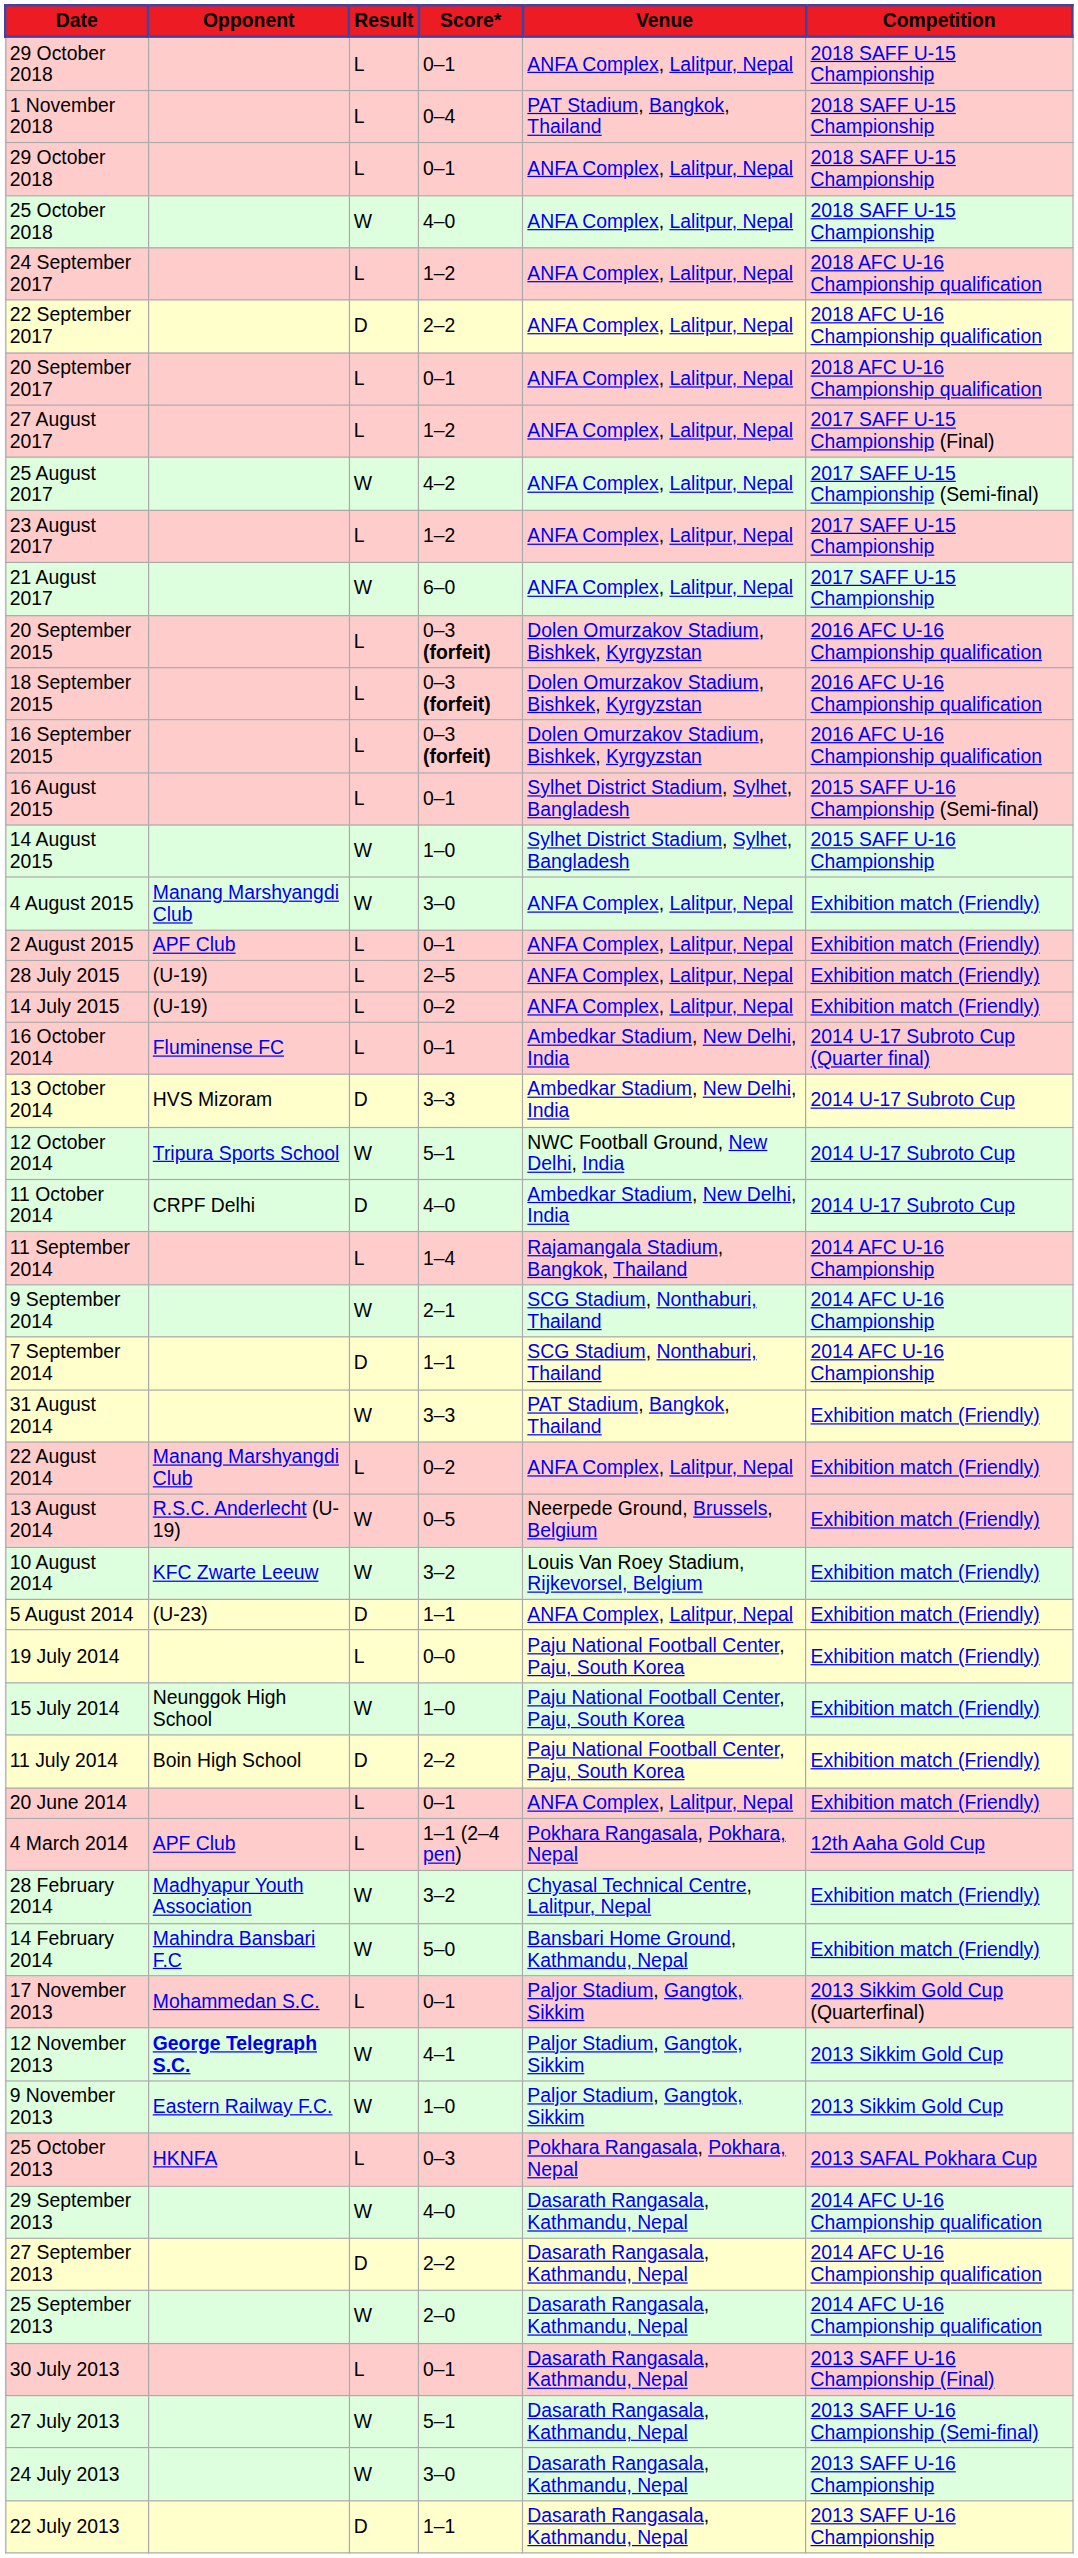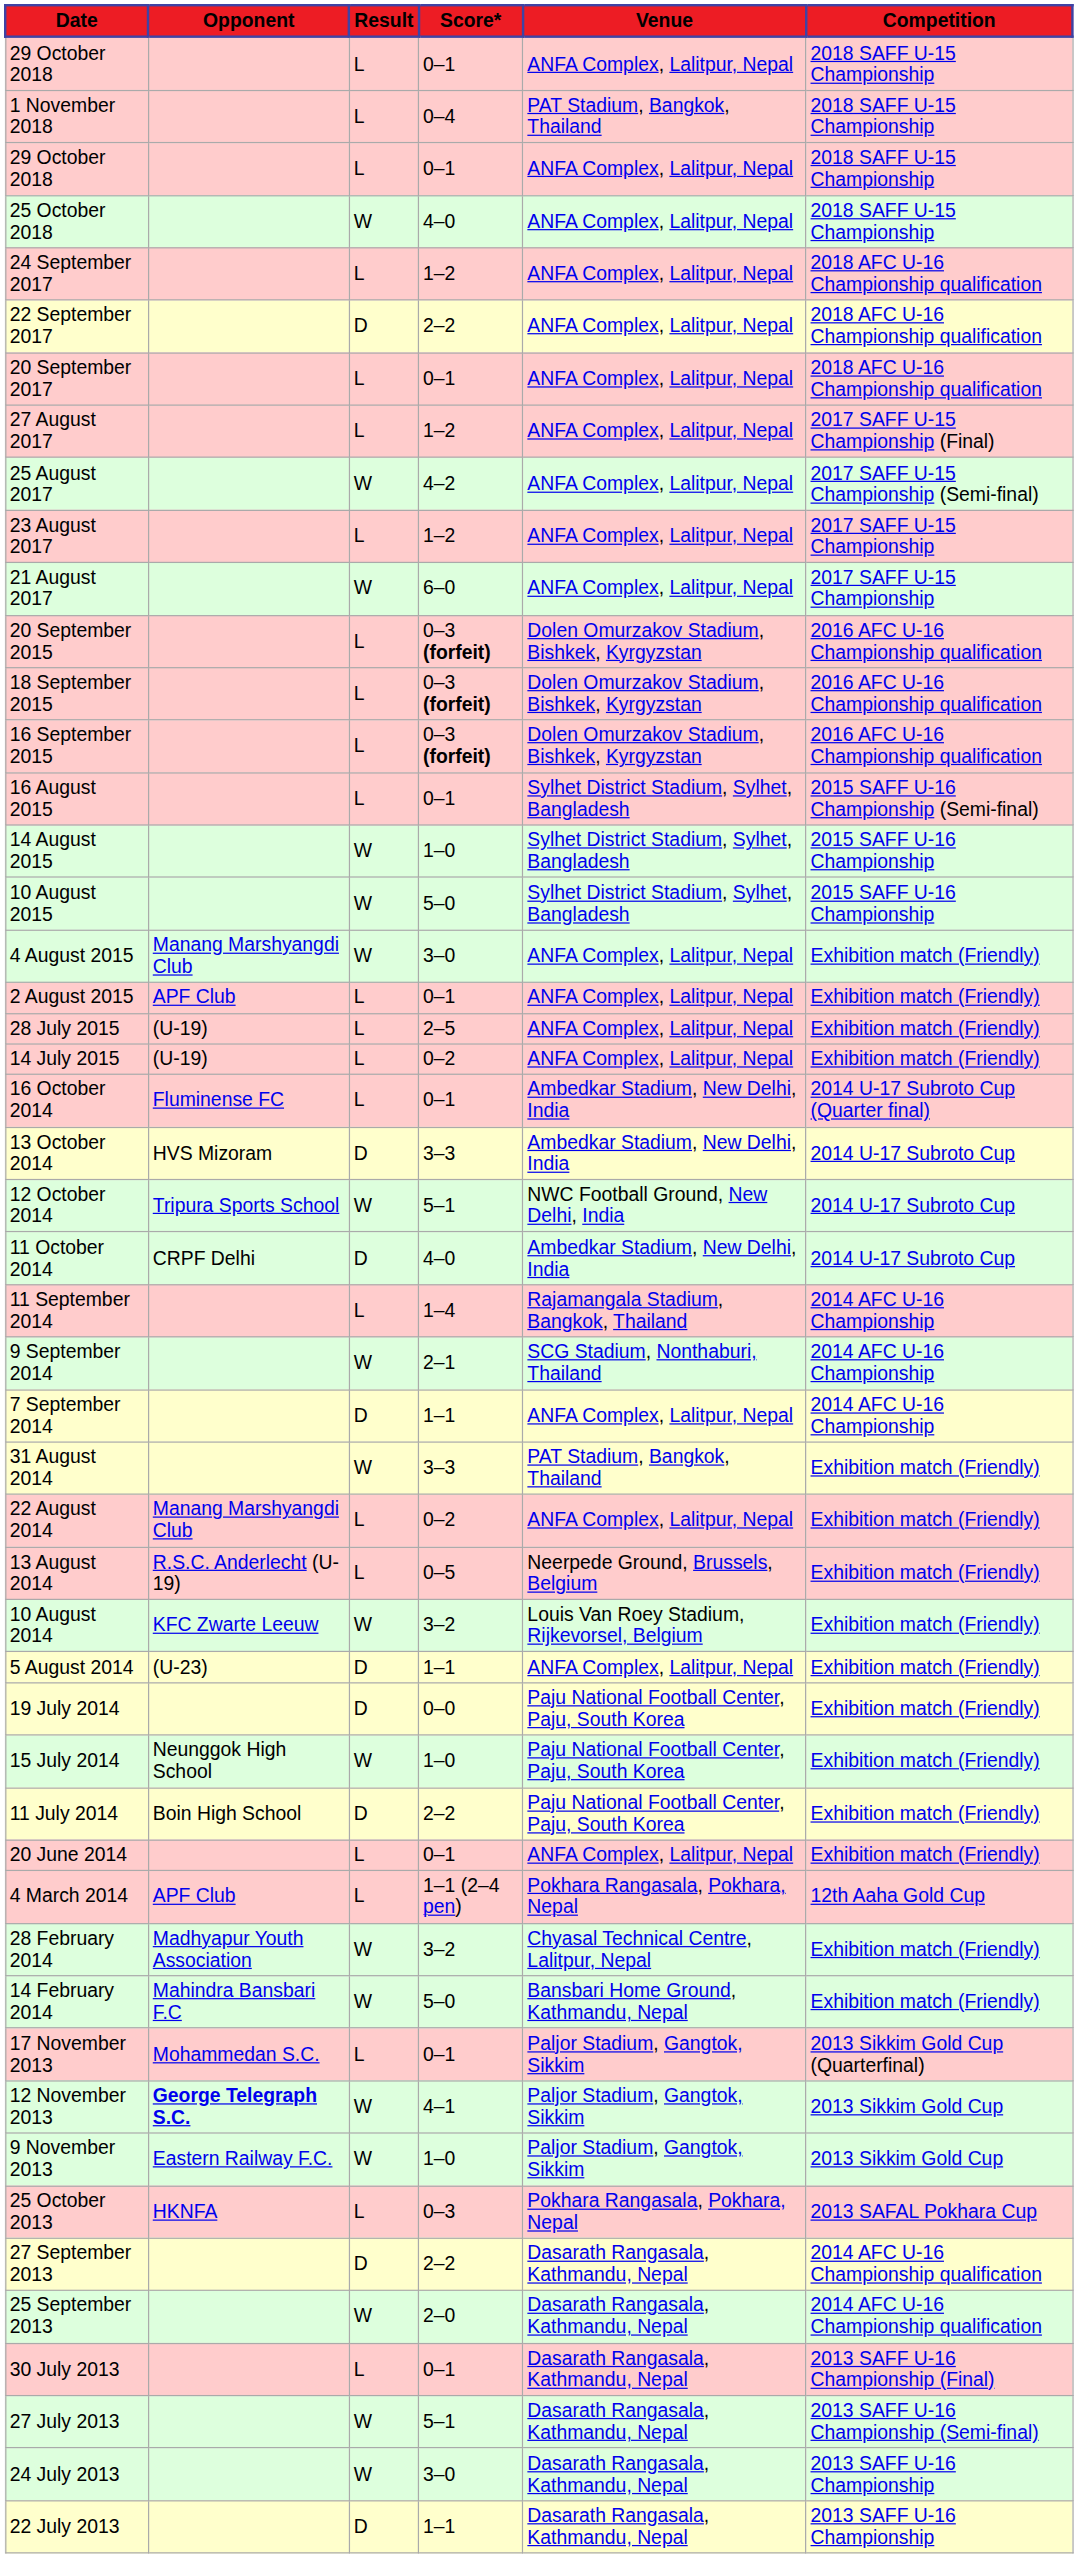 <table width=100% class="wikitable">
 <tr>
 <th style="background:#ED1C24;border: 2px solid #3F43A4;"><span>Date</span></th>
 <th style="background:#ED1C24;border: 2px solid #3F43A4;"><span>Opponent</span></th>
 <th style="background:#ED1C24;border: 2px solid #3F43A4;"><span>Result</span></th>
 <th style="background:#ED1C24;border: 2px solid #3F43A4;"><span>Score*</span></th>
 <th style="background:#ED1C24;border: 2px solid #3F43A4;"><span>Venue</span></th>
 <th style="background:#ED1C24;border: 2px solid #3F43A4;"><span>Competition</span></th>
 </tr>
 <tr style="background:#fcc;;">
 <td>29 October 2018</td>
 <td></td>
 <td>L</td>
 <td>0–1</td>
 <td> <a href='#'>ANFA Complex</a>, <a href='#'>Lalitpur, Nepal</a></td>
 <td><a href='#'>2018 SAFF U-15 Championship</a></td>
 </tr>
 <tr style="background:#fcc;;">
 <td>1 November 2018</td>
 <td></td>
 <td>L</td>
 <td>0–4</td>
 <td> <a href='#'>PAT Stadium</a>, <a href='#'>Bangkok</a>, <a href='#'>Thailand</a></td>
 <td><a href='#'>2018 SAFF U-15 Championship</a></td>
 </tr>
 <tr style="background:#fcc;;">
 <td>29 October 2018</td>
 <td></td>
 <td>L</td>
 <td>0–1</td>
 <td> <a href='#'>ANFA Complex</a>, <a href='#'>Lalitpur, Nepal</a></td>
 <td><a href='#'>2018 SAFF U-15 Championship</a></td>
 </tr>
 <tr style="background:#dfd;">
 <td>25 October 2018</td>
 <td></td>
 <td>W</td>
 <td>4–0</td>
 <td> <a href='#'>ANFA Complex</a>, <a href='#'>Lalitpur, Nepal</a></td>
 <td><a href='#'>2018 SAFF U-15 Championship</a></td>
 </tr>
 <tr style="background:#fcc;">
 <td>24 September 2017</td>
 <td></td>
 <td>L</td>
 <td>1–2</td>
 <td> <a href='#'>ANFA Complex</a>, <a href='#'>Lalitpur, Nepal</a></td>
 <td><a href='#'>2018 AFC U-16 Championship qualification</a></td>
 </tr>
 <tr style ="background: #FFFFCC;">
 <td>22 September 2017</td>
 <td></td>
 <td>D</td>
 <td>2–2</td>
 <td> <a href='#'>ANFA Complex</a>, <a href='#'>Lalitpur, Nepal</a></td>
 <td><a href='#'>2018 AFC U-16 Championship qualification</a></td>
 </tr>
 <tr style="background:#fcc;">
 <td>20 September 2017</td>
 <td></td>
 <td>L</td>
 <td>0–1</td>
 <td> <a href='#'>ANFA Complex</a>, <a href='#'>Lalitpur, Nepal</a></td>
 <td><a href='#'>2018 AFC U-16 Championship qualification</a></td>
 </tr>
 <tr style="background:#fcc;">
 <td>27 August 2017</td>
 <td></td>
 <td>L</td>
 <td>1–2</td>
 <td> <a href='#'>ANFA Complex</a>, <a href='#'>Lalitpur, Nepal</a></td>
 <td><a href='#'>2017 SAFF U-15 Championship</a> (Final)</td>
 </tr>
 <tr style="background:#dfd;">
 <td>25 August 2017</td>
 <td></td>
 <td>W</td>
 <td>4–2</td>
 <td> <a href='#'>ANFA Complex</a>, <a href='#'>Lalitpur, Nepal</a></td>
 <td><a href='#'>2017 SAFF U-15 Championship</a> (Semi-final)</td>
 </tr>
 <tr style="background:#fcc;">
 <td>23 August 2017</td>
 <td></td>
 <td>L</td>
 <td>1–2</td>
 <td> <a href='#'>ANFA Complex</a>, <a href='#'>Lalitpur, Nepal</a></td>
 <td><a href='#'>2017 SAFF U-15 Championship</a></td>
 </tr>
 <tr style="background:#dfd;">
 <td>21 August 2017</td>
 <td></td>
 <td>W</td>
 <td>6–0</td>
 <td> <a href='#'>ANFA Complex</a>, <a href='#'>Lalitpur, Nepal</a></td>
 <td><a href='#'>2017 SAFF U-15 Championship</a></td>
 </tr>
 <tr style="background:#fcc;">
 <td>20 September 2015</td>
 <td></td>
 <td>L</td>
 <td>0–3 <strong>(forfeit)</strong></td>
 <td> <a href='#'>Dolen Omurzakov Stadium</a>, <a href='#'>Bishkek</a>, <a href='#'>Kyrgyzstan</a></td>
 <td><a href='#'>2016 AFC U-16 Championship qualification</a></td>
 </tr>
 <tr style="background:#fcc;">
 <td>18 September 2015</td>
 <td></td>
 <td>L</td>
 <td>0–3 <strong>(forfeit)</strong></td>
 <td> <a href='#'>Dolen Omurzakov Stadium</a>, <a href='#'>Bishkek</a>, <a href='#'>Kyrgyzstan</a></td>
 <td><a href='#'>2016 AFC U-16 Championship qualification</a></td>
 </tr>
 <tr style="background:#fcc;">
 <td>16 September 2015</td>
 <td></td>
 <td>L</td>
 <td>0–3 <strong>(forfeit)</strong></td>
 <td> <a href='#'>Dolen Omurzakov Stadium</a>, <a href='#'>Bishkek</a>, <a href='#'>Kyrgyzstan</a></td>
 <td><a href='#'>2016 AFC U-16 Championship qualification</a></td>
 </tr>
 <tr style="background:#fcc;">
 <td>16 August 2015</td>
 <td></td>
 <td>L</td>
 <td>0–1</td>
 <td> <a href='#'>Sylhet District Stadium</a>, <a href='#'>Sylhet</a>, <a href='#'>Bangladesh</a></td>
 <td><a href='#'>2015 SAFF U-16 Championship</a> (Semi-final)</td>
 </tr>
 <tr style="background:#dfd;">
 <td>14 August 2015</td>
 <td></td>
 <td>W</td>
 <td>1–0</td>
 <td> <a href='#'>Sylhet District Stadium</a>, <a href='#'>Sylhet</a>, <a href='#'>Bangladesh</a></td>
 <td><a href='#'>2015 SAFF U-16 Championship</a></td>
 </tr>
 <tr style="background:#dfd;">
+<td>10 August 2015</td>
+<td></td>
+<td>W</td>
+<td>5–0</td>
+<td> <a href='#'>Sylhet District Stadium</a>, <a href='#'>Sylhet</a>, <a href='#'>Bangladesh</a></td>
+<td><a href='#'>2015 SAFF U-16 Championship</a></td>
+</tr>
+<tr style="background:#dfd;">
 <td>4 August 2015</td>
 <td> <a href='#'>Manang Marshyangdi Club</a></td>
 <td>W</td>
 <td>3–0</td>
 <td> <a href='#'>ANFA Complex</a>, <a href='#'>Lalitpur, Nepal</a></td>
 <td><a href='#'>Exhibition match (Friendly)</a></td>
 </tr>
 <tr style="background:#fcc;">
 <td>2 August 2015</td>
 <td> <a href='#'>APF Club</a></td>
 <td>L</td>
 <td>0–1</td>
 <td> <a href='#'>ANFA Complex</a>, <a href='#'>Lalitpur, Nepal</a></td>
 <td><a href='#'>Exhibition match (Friendly)</a></td>
 </tr>
 <tr style="background:#fcc;">
 <td>28 July 2015</td>
 <td> (U-19)</td>
 <td>L</td>
 <td>2–5</td>
 <td> <a href='#'>ANFA Complex</a>, <a href='#'>Lalitpur, Nepal</a></td>
 <td><a href='#'>Exhibition match (Friendly)</a></td>
 </tr>
 <tr style="background:#fcc;">
 <td>14 July 2015</td>
 <td> (U-19)</td>
 <td>L</td>
 <td>0–2</td>
 <td> <a href='#'>ANFA Complex</a>, <a href='#'>Lalitpur, Nepal</a></td>
 <td><a href='#'>Exhibition match (Friendly)</a></td>
 </tr>
 <tr style="background:#fcc;">
 <td>16 October 2014</td>
 <td> <a href='#'>Fluminense FC</a></td>
 <td>L</td>
 <td>0–1</td>
 <td> <a href='#'>Ambedkar Stadium</a>, <a href='#'>New Delhi</a>, <a href='#'>India</a></td>
 <td><a href='#'>2014 U-17 Subroto Cup (Quarter final)</a></td>
 </tr>
 <tr style ="background: #FFFFCC;">
 <td>13 October 2014</td>
 <td> HVS Mizoram</td>
 <td>D</td>
 <td>3–3</td>
 <td> <a href='#'>Ambedkar Stadium</a>, <a href='#'>New Delhi</a>, <a href='#'>India</a></td>
 <td><a href='#'>2014 U-17 Subroto Cup</a></td>
 </tr>
 <tr style ="background:#dfd;">
 <td>12 October 2014</td>
 <td> <a href='#'>Tripura Sports School</a></td>
 <td>W</td>
 <td>5–1</td>
 <td> NWC Football Ground, <a href='#'>New Delhi</a>, <a href='#'>India</a></td>
 <td><a href='#'>2014 U-17 Subroto Cup</a></td>
 </tr>
 <tr style ="background:#dfd;">
 <td>11 October 2014</td>
 <td> CRPF Delhi</td>
 <td>D</td>
 <td>4–0</td>
 <td> <a href='#'>Ambedkar Stadium</a>, <a href='#'>New Delhi</a>, <a href='#'>India</a></td>
 <td><a href='#'>2014 U-17 Subroto Cup</a></td>
 </tr>
 <tr style="background:#fcc;">
 <td>11 September 2014</td>
 <td></td>
 <td>L</td>
 <td>1–4</td>
 <td> <a href='#'>Rajamangala Stadium</a>, <a href='#'>Bangkok</a>, <a href='#'>Thailand</a></td>
 <td><a href='#'>2014 AFC U-16 Championship</a></td>
 </tr>
 <tr style ="background:#dfd;">
 <td>9 September 2014</td>
 <td></td>
 <td>W</td>
 <td>2–1</td>
 <td> <a href='#'>SCG Stadium</a>, <a href='#'>Nonthaburi, Thailand</a></td>
 <td><a href='#'>2014 AFC U-16 Championship</a></td>
 </tr>
 <tr style ="background: #FFFFCC;">
 <td>7 September 2014</td>
 <td></td>
 <td>D</td>
 <td>1–1</td>
-<td> <a href='#'>SCG Stadium</a>, <a href='#'>Nonthaburi, Thailand</a></td>
+<td> <a href='#'>ANFA Complex</a>, <a href='#'>Lalitpur, Nepal</a></td>
 <td><a href='#'>2014 AFC U-16 Championship</a></td>
 </tr>
 <tr style="background:#FFFFCC;">
 <td>31 August 2014</td>
 <td></td>
 <td>W</td>
 <td>3–3</td>
 <td> <a href='#'>PAT Stadium</a>, <a href='#'>Bangkok</a>, <a href='#'>Thailand</a></td>
 <td><a href='#'>Exhibition match (Friendly)</a></td>
 </tr>
 <tr style="background:#fcc;">
 <td>22 August 2014</td>
 <td> <a href='#'>Manang Marshyangdi Club</a></td>
 <td>L</td>
 <td>0–2</td>
 <td> <a href='#'>ANFA Complex</a>, <a href='#'>Lalitpur, Nepal</a></td>
 <td><a href='#'>Exhibition match (Friendly)</a></td>
 </tr>
 <tr style="background:#fcc;">
 <td>13 August 2014</td>
 <td> <a href='#'>R.S.C. Anderlecht</a> (U-19)</td>
-<td>W</td>
+<td>L</td>
 <td>0–5</td>
 <td> Neerpede Ground, <a href='#'>Brussels</a>, <a href='#'>Belgium</a></td>
 <td><a href='#'>Exhibition match (Friendly)</a></td>
 </tr>
 <tr style="background:#dfd;">
 <td>10 August 2014</td>
 <td> <a href='#'>KFC Zwarte Leeuw</a></td>
 <td>W</td>
 <td>3–2</td>
 <td> Louis Van Roey Stadium, <a href='#'>Rijkevorsel, Belgium</a></td>
 <td><a href='#'>Exhibition match (Friendly)</a></td>
 </tr>
 <tr style="background:#FFFFCC;">
 <td>5 August 2014</td>
 <td> (U-23)</td>
 <td>D</td>
 <td>1–1</td>
 <td> <a href='#'>ANFA Complex</a>, <a href='#'>Lalitpur, Nepal</a></td>
 <td><a href='#'>Exhibition match (Friendly)</a></td>
 </tr>
 <tr style="background:#FFFFCC;">
 <td>19 July 2014</td>
 <td></td>
-<td>L</td>
+<td>D</td>
 <td>0–0</td>
 <td> <a href='#'>Paju National Football Center</a>, <a href='#'>Paju, South Korea</a></td>
 <td><a href='#'>Exhibition match (Friendly)</a></td>
 </tr>
 <tr style="background:#dfd;">
 <td>15 July 2014</td>
 <td> Neunggok High School</td>
 <td>W</td>
 <td>1–0</td>
 <td> <a href='#'>Paju National Football Center</a>, <a href='#'>Paju, South Korea</a></td>
 <td><a href='#'>Exhibition match (Friendly)</a></td>
 </tr>
 <tr style="background:#FFFFCC;">
 <td>11 July 2014</td>
 <td> Boin High School</td>
 <td>D</td>
 <td>2–2</td>
 <td> <a href='#'>Paju National Football Center</a>, <a href='#'>Paju, South Korea</a></td>
 <td><a href='#'>Exhibition match (Friendly)</a></td>
 </tr>
 <tr style="background:#fcc;">
 <td>20 June 2014</td>
 <td></td>
 <td>L</td>
 <td>0–1</td>
 <td> <a href='#'>ANFA Complex</a>, <a href='#'>Lalitpur, Nepal</a></td>
 <td><a href='#'>Exhibition match (Friendly)</a></td>
 </tr>
 <tr style="background:#fcc;">
 <td>4 March 2014</td>
 <td> <a href='#'>APF Club</a></td>
 <td>L</td>
 <td>1–1 (2–4 <a href='#'>pen</a>)</td>
 <td> <a href='#'>Pokhara Rangasala</a>, <a href='#'>Pokhara, Nepal</a></td>
 <td><a href='#'>12th Aaha Gold Cup</a></td>
 </tr>
 <tr style="background:#dfd;">
 <td>28 February 2014</td>
 <td> <a href='#'>Madhyapur Youth Association</a></td>
 <td>W</td>
 <td>3–2</td>
 <td> <a href='#'>Chyasal Technical Centre</a>, <a href='#'>Lalitpur, Nepal</a></td>
 <td><a href='#'>Exhibition match (Friendly)</a></td>
 </tr>
 <tr style="background:#dfd;">
 <td>14 February 2014</td>
 <td> <a href='#'>Mahindra Bansbari F.C</a></td>
 <td>W</td>
 <td>5–0</td>
 <td> <a href='#'>Bansbari Home Ground</a>, <a href='#'>Kathmandu, Nepal</a></td>
 <td><a href='#'>Exhibition match (Friendly)</a></td>
 </tr>
 <tr style="background:#fcc;">
 <td>17 November 2013</td>
 <td> <a href='#'>Mohammedan S.C.</a></td>
 <td>L</td>
 <td>0–1</td>
 <td> <a href='#'>Paljor Stadium</a>, <a href='#'>Gangtok, Sikkim</a></td>
 <td><a href='#'>2013 Sikkim Gold Cup</a> (Quarterfinal)</td>
 </tr>
 <tr style="background:#dfd;">
 <td>12 November 2013</td>
 <td><strong> <a href='#'>George Telegraph S.C.</a></strong></td>
 <td>W</td>
 <td>4–1</td>
 <td> <a href='#'>Paljor Stadium</a>, <a href='#'>Gangtok, Sikkim</a></td>
 <td><a href='#'>2013 Sikkim Gold Cup</a></td>
 </tr>
 <tr style="background:#dfd;">
 <td>9 November 2013</td>
 <td> <a href='#'>Eastern Railway F.C.</a></td>
 <td>W</td>
 <td>1–0</td>
 <td> <a href='#'>Paljor Stadium</a>, <a href='#'>Gangtok, Sikkim</a></td>
 <td><a href='#'>2013 Sikkim Gold Cup</a></td>
 </tr>
 <tr style="background:#fcc;">
 <td>25 October 2013</td>
 <td> <a href='#'>HKNFA</a></td>
 <td>L</td>
 <td>0–3</td>
 <td> <a href='#'>Pokhara Rangasala</a>, <a href='#'>Pokhara, Nepal</a></td>
 <td><a href='#'>2013 SAFAL Pokhara Cup</a></td>
 </tr>
-<tr style="background:#dfd;">
-<td>29 September 2013</td>
-<td></td>
-<td>W</td>
-<td>4–0</td>
-<td> <a href='#'>Dasarath Rangasala</a>, <a href='#'>Kathmandu, Nepal</a></td>
-<td><a href='#'>2014 AFC U-16 Championship qualification</a></td>
-</tr>
 <tr style="background:#FFFFCC;">
 <td>27 September 2013</td>
 <td></td>
 <td>D</td>
 <td>2–2</td>
 <td> <a href='#'>Dasarath Rangasala</a>, <a href='#'>Kathmandu, Nepal</a></td>
 <td><a href='#'>2014 AFC U-16 Championship qualification</a></td>
 </tr>
 <tr style="background:#dfd;">
 <td>25 September 2013</td>
 <td></td>
 <td>W</td>
 <td>2–0</td>
 <td> <a href='#'>Dasarath Rangasala</a>, <a href='#'>Kathmandu, Nepal</a></td>
 <td><a href='#'>2014 AFC U-16 Championship qualification</a></td>
 </tr>
 <tr style="background:#fcc;">
 <td>30 July 2013</td>
 <td></td>
 <td>L</td>
 <td>0–1</td>
 <td> <a href='#'>Dasarath Rangasala</a>, <a href='#'>Kathmandu, Nepal</a></td>
 <td><a href='#'>2013 SAFF U-16 Championship (Final)</a></td>
 </tr>
 <tr style="background:#dfd;">
 <td>27 July 2013</td>
 <td></td>
 <td>W</td>
 <td>5–1</td>
 <td> <a href='#'>Dasarath Rangasala</a>, <a href='#'>Kathmandu, Nepal</a></td>
 <td><a href='#'>2013 SAFF U-16 Championship (Semi-final)</a></td>
 </tr>
 <tr style="background:#dfd;">
 <td>24 July 2013</td>
 <td></td>
 <td>W</td>
 <td>3–0</td>
 <td> <a href='#'>Dasarath Rangasala</a>, <a href='#'>Kathmandu, Nepal</a></td>
 <td><a href='#'>2013 SAFF U-16 Championship</a></td>
 </tr>
 <tr style="background:#FFFFCC;">
 <td>22 July 2013</td>
 <td></td>
 <td>D</td>
 <td>1–1</td>
 <td> <a href='#'>Dasarath Rangasala</a>, <a href='#'>Kathmandu, Nepal</a></td>
 <td><a href='#'>2013 SAFF U-16 Championship</a></td>
 </tr>
 </table>
